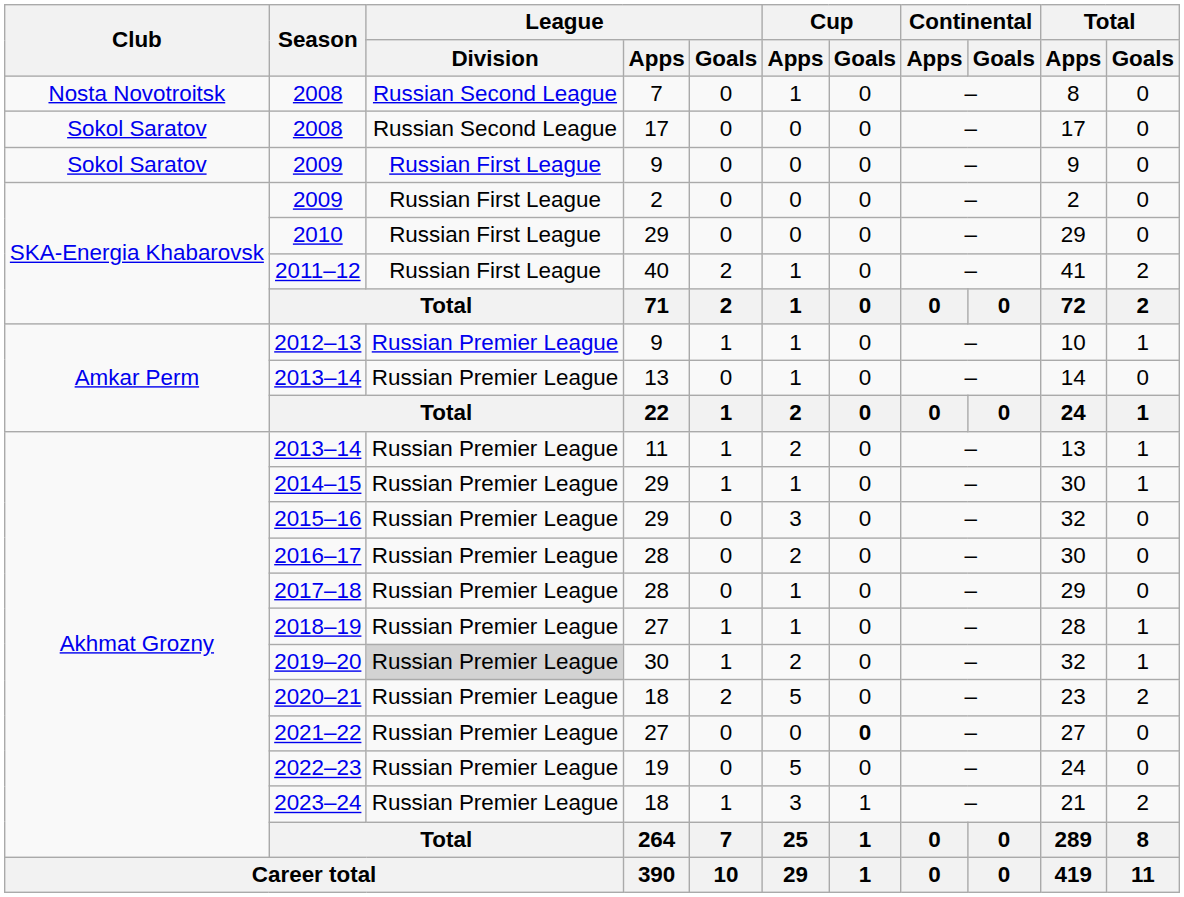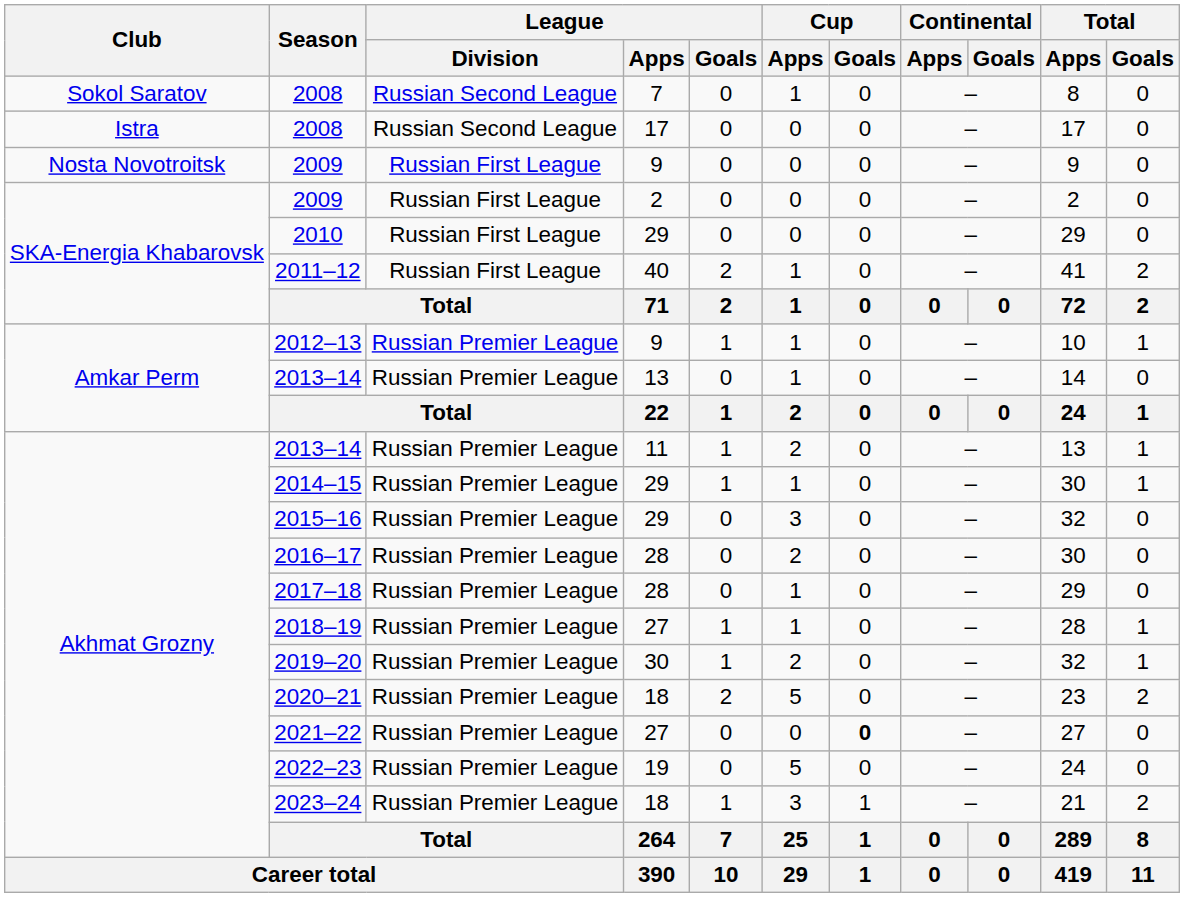 <table class="wikitable" style="text-align: center;">
 <tr>
 <th rowspan=2>Club</th>
 <th rowspan=2>Season</th>
 <th colspan=3>League</th>
 <th colspan=2>Cup</th>
 <th colspan=2>Continental</th>
 <th colspan=2>Total</th>
 </tr>
 <tr>
 <th>Division</th>
 <th>Apps</th>
 <th>Goals</th>
 <th>Apps</th>
 <th>Goals</th>
 <th>Apps</th>
 <th>Goals</th>
 <th>Apps</th>
 <th>Goals</th>
 </tr>
 <tr>
-<td><a href='#'>Nosta Novotroitsk</a></td>
+<td><a href='#'>Sokol Saratov</a></td>
 <td><a href='#'>2008</a></td>
 <td><a href='#'>Russian Second League</a></td>
 <td>7</td>
 <td>0</td>
 <td>1</td>
 <td>0</td>
 <td colspan=2>–</td>
 <td>8</td>
 <td>0</td>
 </tr>
 <tr>
-<td><a href='#'>Sokol Saratov</a></td>
+<td><a href='#'>Istra</a></td>
 <td><a href='#'>2008</a></td>
 <td>Russian Second League</td>
 <td>17</td>
 <td>0</td>
 <td>0</td>
 <td>0</td>
 <td colspan=2>–</td>
 <td>17</td>
 <td>0</td>
 </tr>
 <tr>
-<td><a href='#'>Sokol Saratov</a></td>
+<td><a href='#'>Nosta Novotroitsk</a></td>
 <td><a href='#'>2009</a></td>
 <td><a href='#'>Russian First League</a></td>
 <td>9</td>
 <td>0</td>
 <td>0</td>
 <td>0</td>
 <td colspan=2>–</td>
 <td>9</td>
 <td>0</td>
 </tr>
 <tr>
 <td rowspan=4><a href='#'>SKA-Energia Khabarovsk</a></td>
 <td><a href='#'>2009</a></td>
 <td>Russian First League</td>
 <td>2</td>
 <td>0</td>
 <td>0</td>
 <td>0</td>
 <td colspan=2>–</td>
 <td>2</td>
 <td>0</td>
 </tr>
 <tr>
 <td><a href='#'>2010</a></td>
 <td>Russian First League</td>
 <td>29</td>
 <td>0</td>
 <td>0</td>
 <td>0</td>
 <td colspan=2>–</td>
 <td>29</td>
 <td>0</td>
 </tr>
 <tr>
 <td><a href='#'>2011–12</a></td>
 <td>Russian First League</td>
 <td>40</td>
 <td>2</td>
 <td>1</td>
 <td>0</td>
 <td colspan=2>–</td>
 <td>41</td>
 <td>2</td>
 </tr>
 <tr>
 <th colspan=2>Total</th>
 <th>71</th>
 <th>2</th>
 <th>1</th>
 <th>0</th>
 <th>0</th>
 <th>0</th>
 <th>72</th>
 <th>2</th>
 </tr>
 <tr>
 <td rowspan=3><a href='#'>Amkar Perm</a></td>
 <td><a href='#'>2012–13</a></td>
 <td><a href='#'>Russian Premier League</a></td>
 <td>9</td>
 <td>1</td>
 <td>1</td>
 <td>0</td>
 <td colspan=2>–</td>
 <td>10</td>
 <td>1</td>
 </tr>
 <tr>
 <td><a href='#'>2013–14</a></td>
 <td>Russian Premier League</td>
 <td>13</td>
 <td>0</td>
 <td>1</td>
 <td>0</td>
 <td colspan=2>–</td>
 <td>14</td>
 <td>0</td>
 </tr>
 <tr>
 <th colspan=2>Total</th>
 <th>22</th>
 <th>1</th>
 <th>2</th>
 <th>0</th>
 <th>0</th>
 <th>0</th>
 <th>24</th>
 <th>1</th>
 </tr>
 <tr>
 <td rowspan=12><a href='#'>Akhmat Grozny</a></td>
 <td><a href='#'>2013–14</a></td>
 <td>Russian Premier League</td>
 <td>11</td>
 <td>1</td>
 <td>2</td>
 <td>0</td>
 <td colspan=2>–</td>
 <td>13</td>
 <td>1</td>
 </tr>
 <tr>
 <td><a href='#'>2014–15</a></td>
 <td>Russian Premier League</td>
 <td>29</td>
 <td>1</td>
 <td>1</td>
 <td>0</td>
 <td colspan=2>–</td>
 <td>30</td>
 <td>1</td>
 </tr>
 <tr>
 <td><a href='#'>2015–16</a></td>
 <td>Russian Premier League</td>
 <td>29</td>
 <td>0</td>
 <td>3</td>
 <td>0</td>
 <td colspan=2>–</td>
 <td>32</td>
 <td>0</td>
 </tr>
 <tr>
 <td><a href='#'>2016–17</a></td>
 <td>Russian Premier League</td>
 <td>28</td>
 <td>0</td>
 <td>2</td>
 <td>0</td>
 <td colspan=2>–</td>
 <td>30</td>
 <td>0</td>
 </tr>
 <tr>
 <td><a href='#'>2017–18</a></td>
 <td>Russian Premier League</td>
 <td>28</td>
 <td>0</td>
 <td>1</td>
 <td>0</td>
 <td colspan=2>–</td>
 <td>29</td>
 <td>0</td>
 </tr>
 <tr>
 <td><a href='#'>2018–19</a></td>
 <td>Russian Premier League</td>
 <td>27</td>
 <td>1</td>
 <td>1</td>
 <td>0</td>
 <td colspan=2>–</td>
 <td>28</td>
 <td>1</td>
 </tr>
 <tr>
 <td><a href='#'>2019–20</a></td>
-<td style="background: lightgrey;">Russian Premier League</td>
+<td>Russian Premier League</td>
 <td>30</td>
 <td>1</td>
 <td>2</td>
 <td>0</td>
 <td colspan=2>–</td>
 <td>32</td>
 <td>1</td>
 </tr>
 <tr>
 <td><a href='#'>2020–21</a></td>
 <td>Russian Premier League</td>
 <td>18</td>
 <td>2</td>
 <td>5</td>
 <td>0</td>
 <td colspan=2>–</td>
 <td>23</td>
 <td>2</td>
 </tr>
 <tr>
 <td><a href='#'>2021–22</a></td>
 <td>Russian Premier League</td>
 <td>27</td>
 <td>0</td>
 <td>0</td>
 <td><strong>0</strong></td>
 <td colspan=2>–</td>
 <td>27</td>
 <td>0</td>
 </tr>
 <tr>
 <td><a href='#'>2022–23</a></td>
 <td>Russian Premier League</td>
 <td>19</td>
 <td>0</td>
 <td>5</td>
 <td>0</td>
 <td colspan=2>–</td>
 <td>24</td>
 <td>0</td>
 </tr>
 <tr>
 <td><a href='#'>2023–24</a></td>
 <td>Russian Premier League</td>
 <td>18</td>
 <td>1</td>
 <td>3</td>
 <td>1</td>
 <td colspan=2>–</td>
 <td>21</td>
 <td>2</td>
 </tr>
 <tr>
 <th colspan=2>Total</th>
 <th>264</th>
 <th>7</th>
 <th>25</th>
 <th>1</th>
 <th>0</th>
 <th>0</th>
 <th>289</th>
 <th>8</th>
 </tr>
 <tr>
 <th colspan=3>Career total</th>
 <th>390</th>
 <th>10</th>
 <th>29</th>
 <th>1</th>
 <th>0</th>
 <th>0</th>
 <th>419</th>
 <th>11</th>
 </tr>
 </table>
